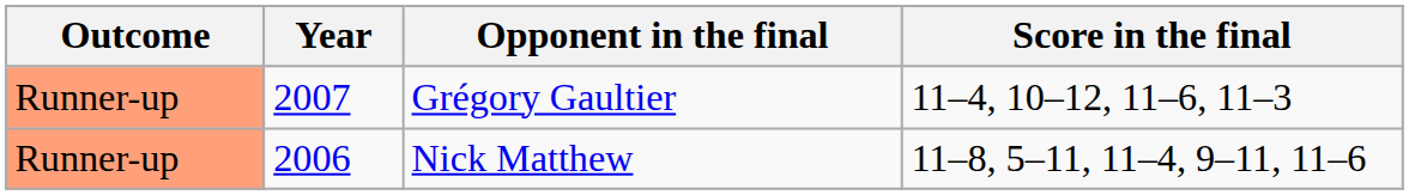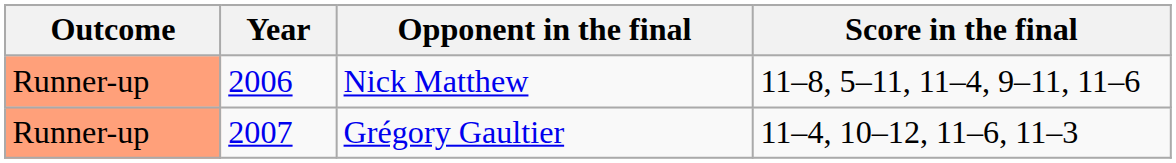 <table class="sortable wikitable">
 <tr>
 <th width="100">Outcome</th>
 <th width="50">Year</th>
 <th width="200">Opponent in the final</th>
 <th width="200">Score in the final</th>
 </tr>
 <tr>
 <td bgcolor="#ffa07a">Runner-up</td>
+<td><a href='#'>2006</a></td>
+<td>   <a href='#'>Nick Matthew</a></td>
+<td>11–8, 5–11, 11–4, 9–11, 11–6</td>
+</tr>
+<tr>
+<td bgcolor="#ffa07a">Runner-up</td>
 <td><a href='#'>2007</a></td>
 <td>   <a href='#'>Grégory Gaultier</a></td>
 <td>11–4, 10–12, 11–6, 11–3</td>
 </tr>
-<tr>
-<td bgcolor="#ffa07a">Runner-up</td>
-<td><a href='#'>2006</a></td>
-<td>   <a href='#'>Nick Matthew</a></td>
-<td>11–8, 5–11, 11–4, 9–11, 11–6</td>
-</tr>
 </table>
